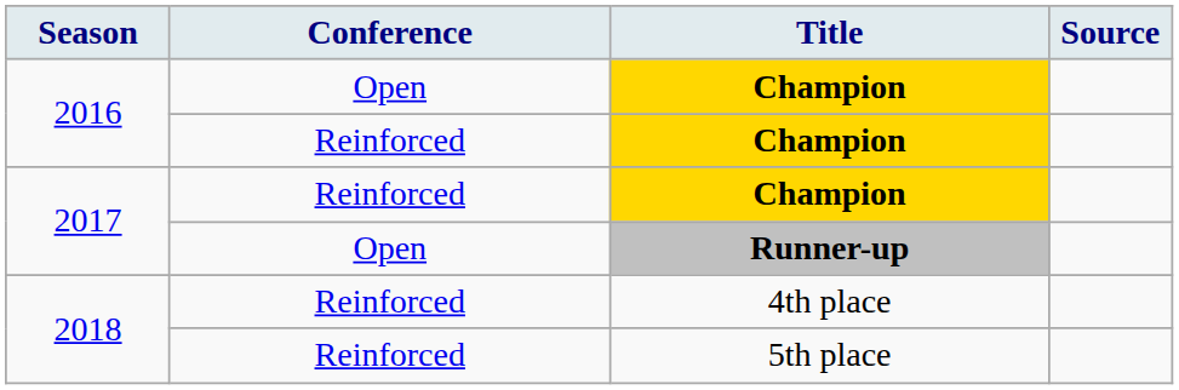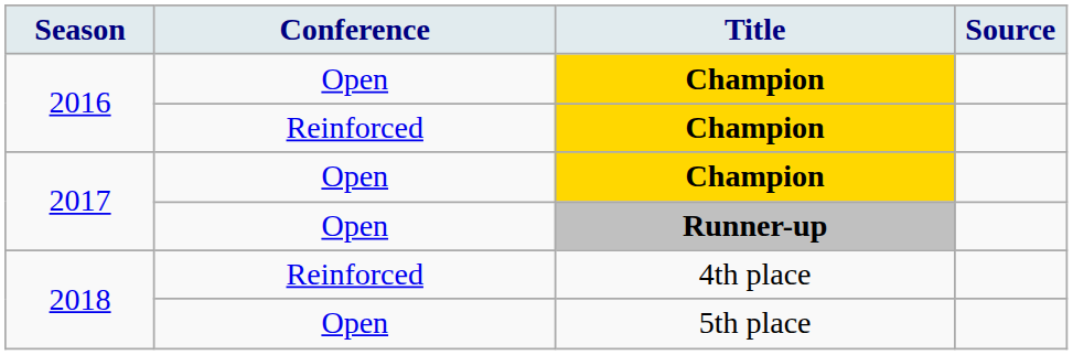 <table class="wikitable">
 <tr>
 <th width=70px style="background:#E1EBEE; color:navy; text-align: center"><strong>Season</strong></th>
 <th width=200px style="background:#E1EBEE; color:navy">Conference</th>
 <th width=200px style="background:#E1EBEE; color:navy">Title</th>
 <th width=50px style="background:#E1EBEE; color:navy">Source</th>
 </tr>
 <tr align=center>
 <td rowspan=2><a href='#'>2016</a><br></td>
 <td><a href='#'>Open</a></td>
 <td style="background:gold;"><strong>Champion</strong></td>
 <td></td>
 </tr>
 <tr align=center>
 <td><a href='#'>Reinforced</a></td>
 <td style="background:gold;"><strong>Champion</strong></td>
 <td></td>
 </tr>
 <tr align=center>
 <td rowspan=2><a href='#'>2017</a></td>
-<td><a href='#'>Reinforced</a></td>
+<td><a href='#'>Open</a></td>
 <td style="background:gold;"><strong>Champion</strong></td>
 <td></td>
 </tr>
 <tr align=center>
 <td><a href='#'>Open</a></td>
 <td style="background:silver"><strong>Runner-up</strong></td>
 <td></td>
 </tr>
 <tr align=center>
 <td rowspan=2><a href='#'>2018</a></td>
 <td><a href='#'>Reinforced</a></td>
 <td>4th place</td>
 <td></td>
 </tr>
 <tr align=center>
-<td><a href='#'>Reinforced</a></td>
+<td><a href='#'>Open</a></td>
 <td>5th place</td>
 <td></td>
 </tr>
 </table>
